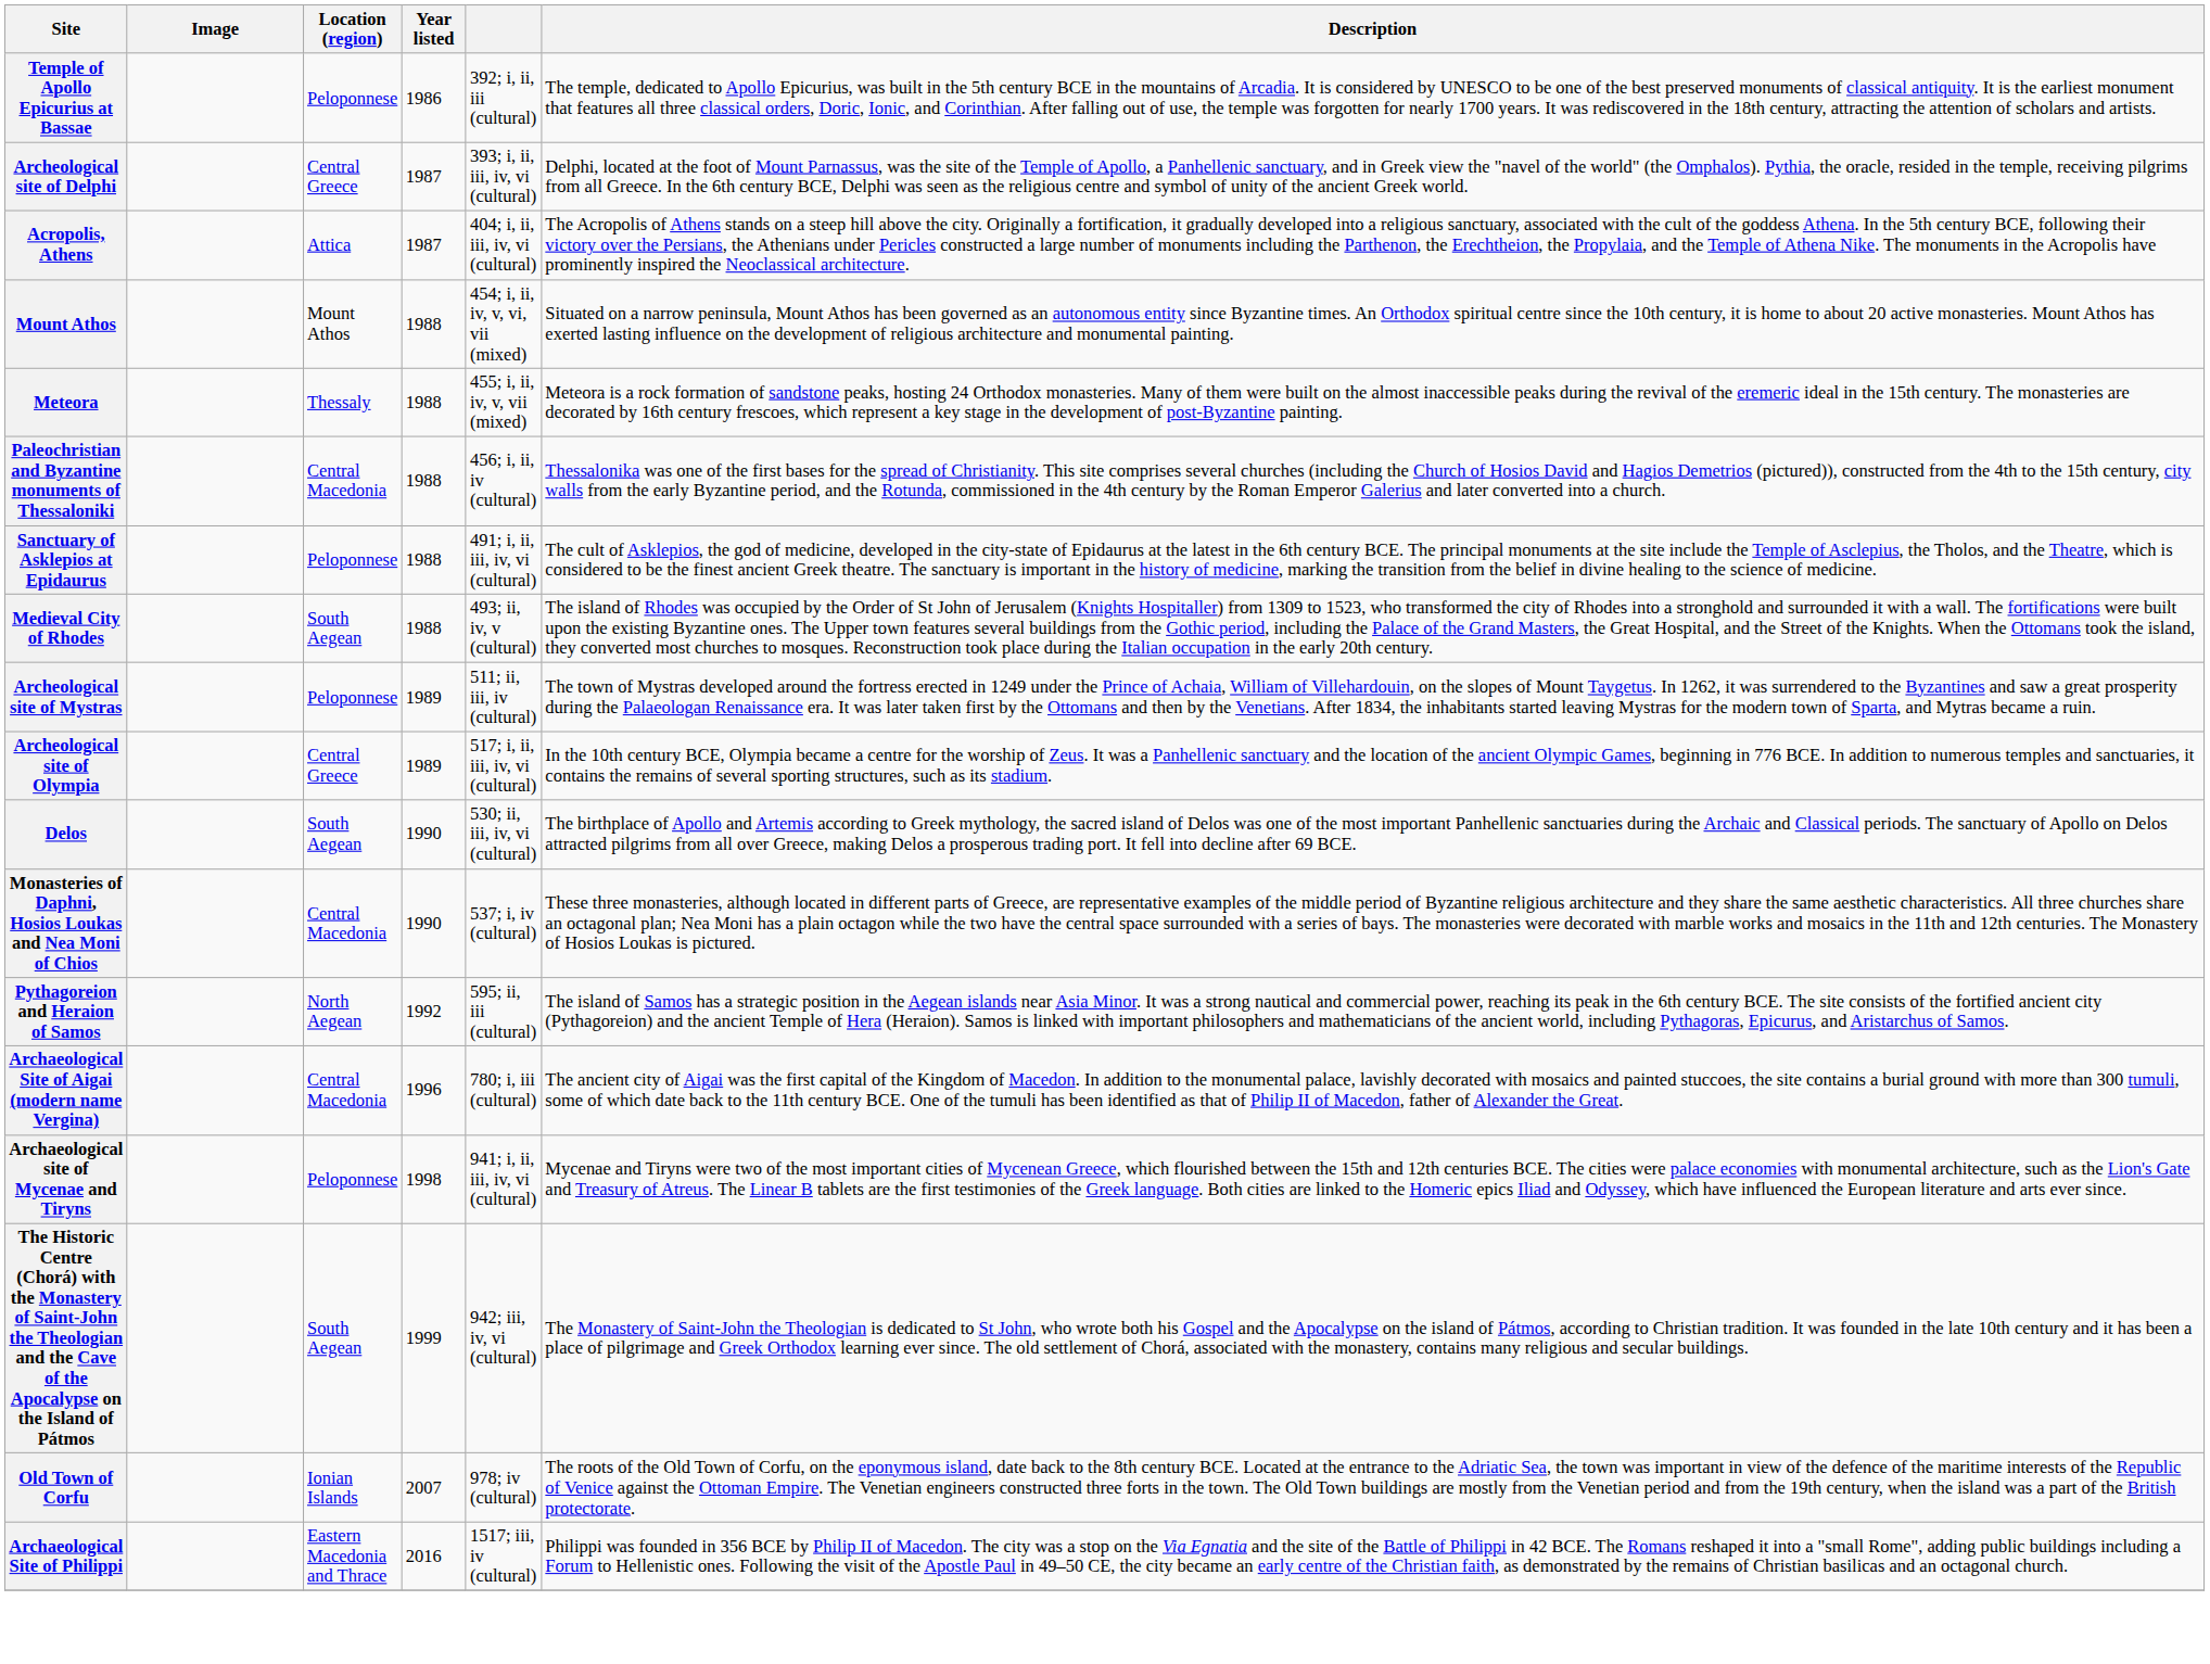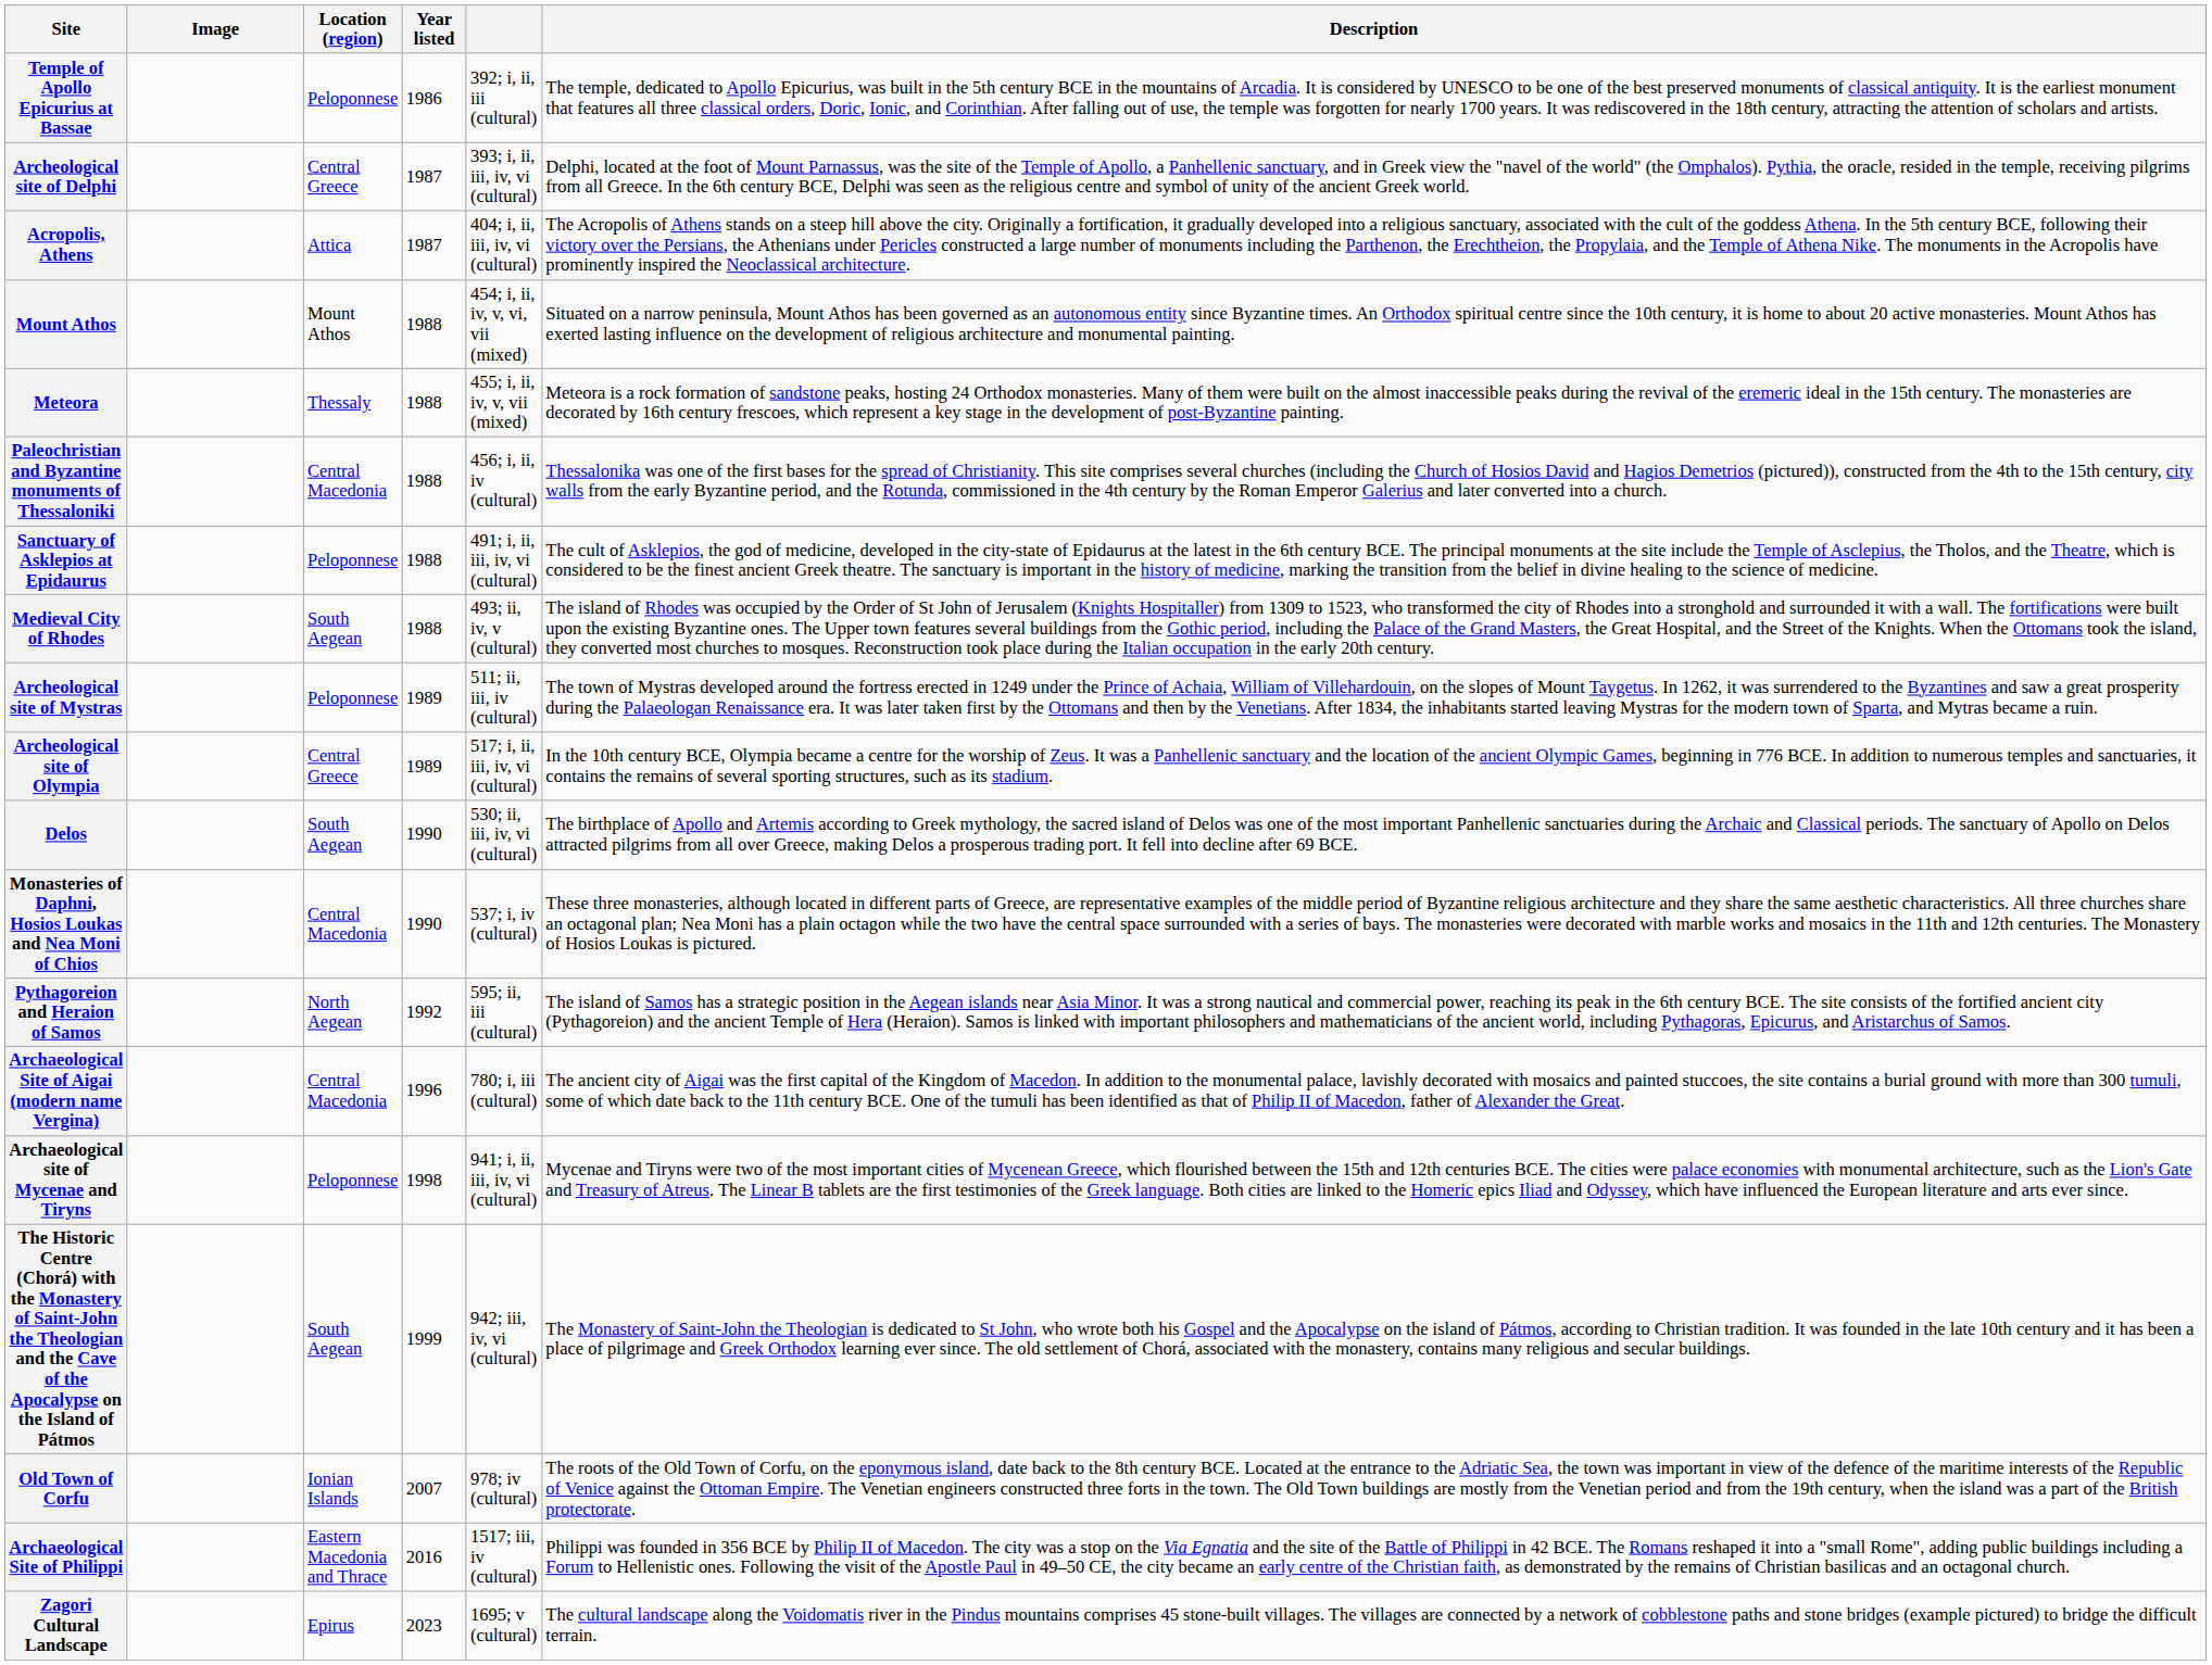 <table class="wikitable sortable plainrowheaders">
 <tr>
 <th style="width:100px;" scope="col">Site</th>
 <th class="unsortable" style="width:150px;" scope="col">Image</th>
 <th style="width:80px;" scope="col">Location (<a href='#'>region</a>)</th>
 <th style="width:50px;" scope="col">Year listed</th>
 <th style="width:60px;" scope="col"></th>
 <th scope="col" class="unsortable">Description</th>
 </tr>
 <tr>
 <th scope="row"><a href='#'>Temple of Apollo Epicurius at Bassae</a></th>
 <td></td>
 <td><a href='#'>Peloponnese</a></td>
 <td>1986</td>
 <td>392; i, ii, iii (cultural)</td>
 <td>The temple, dedicated to <a href='#'>Apollo</a> Epicurius, was built in the 5th century BCE in the mountains of <a href='#'>Arcadia</a>. It is considered by UNESCO to be one of the best preserved monuments of <a href='#'>classical antiquity</a>. It is the earliest monument that features all three <a href='#'>classical orders</a>, <a href='#'>Doric</a>, <a href='#'>Ionic</a>, and <a href='#'>Corinthian</a>. After falling out of use, the temple was forgotten for nearly 1700 years. It was rediscovered in the 18th century, attracting the attention of scholars and artists.</td>
 </tr>
 <tr>
 <th scope="row"><a href='#'>Archeological site of Delphi</a></th>
 <td></td>
 <td><a href='#'>Central Greece</a></td>
 <td>1987</td>
 <td>393; i, ii, iii, iv, vi (cultural)</td>
 <td>Delphi, located at the foot of <a href='#'>Mount Parnassus</a>, was the site of the <a href='#'>Temple of Apollo</a>, a <a href='#'>Panhellenic sanctuary</a>, and in Greek view the "navel of the world" (the <a href='#'>Omphalos</a>). <a href='#'>Pythia</a>, the oracle, resided in the temple, receiving pilgrims from all Greece. In the 6th century BCE, Delphi was seen as the religious centre and symbol of unity of the ancient Greek world.</td>
 </tr>
 <tr>
 <th scope="row"><a href='#'>Acropolis, Athens</a></th>
 <td></td>
 <td><a href='#'>Attica</a></td>
 <td>1987</td>
 <td>404; i, ii, iii, iv, vi (cultural)</td>
 <td>The Acropolis of <a href='#'>Athens</a> stands on a steep hill above the city. Originally a fortification, it gradually developed into a religious sanctuary, associated with the cult of the goddess <a href='#'>Athena</a>. In the 5th century BCE, following their <a href='#'>victory over the Persians</a>, the Athenians under <a href='#'>Pericles</a> constructed a large number of monuments including the <a href='#'>Parthenon</a>, the <a href='#'>Erechtheion</a>, the <a href='#'>Propylaia</a>, and the <a href='#'>Temple of Athena Nike</a>. The monuments in the Acropolis have prominently inspired the <a href='#'>Neoclassical architecture</a>.</td>
 </tr>
 <tr>
 <th scope="row"><a href='#'>Mount Athos</a></th>
 <td></td>
 <td>Mount Athos</td>
 <td>1988</td>
 <td>454; i, ii, iv, v, vi, vii (mixed)</td>
 <td>Situated on a narrow peninsula, Mount Athos has been governed as an <a href='#'>autonomous entity</a> since Byzantine times. An <a href='#'>Orthodox</a> spiritual centre since the 10th century, it is home to about 20 active monasteries. Mount Athos has exerted lasting influence on the development of religious architecture and monumental painting.</td>
 </tr>
 <tr>
 <th scope="row"><a href='#'>Meteora</a></th>
 <td></td>
 <td><a href='#'>Thessaly</a></td>
 <td>1988</td>
 <td>455; i, ii, iv, v, vii (mixed)</td>
 <td>Meteora is a rock formation of <a href='#'>sandstone</a> peaks, hosting 24 Orthodox monasteries. Many of them were built on the almost inaccessible peaks during the revival of the <a href='#'>eremeric</a> ideal in the 15th century. The monasteries are decorated by 16th century frescoes, which represent a key stage in the development of <a href='#'>post-Byzantine</a> painting.</td>
 </tr>
 <tr>
 <th scope="row"><a href='#'>Paleochristian and Byzantine monuments of Thessaloniki</a></th>
 <td></td>
 <td><a href='#'>Central Macedonia</a></td>
 <td>1988</td>
 <td>456; i, ii, iv (cultural)</td>
 <td><a href='#'>Thessalonika</a> was one of the first bases for the <a href='#'>spread of Christianity</a>. This site comprises several churches (including the <a href='#'>Church of Hosios David</a> and <a href='#'>Hagios Demetrios</a> (pictured)), constructed from the 4th to the 15th century, <a href='#'>city walls</a> from the early Byzantine period, and the <a href='#'>Rotunda</a>, commissioned in the 4th century by the Roman Emperor <a href='#'>Galerius</a> and later converted into a church.</td>
 </tr>
 <tr>
 <th scope="row"><a href='#'>Sanctuary of Asklepios at Epidaurus</a></th>
 <td></td>
 <td><a href='#'>Peloponnese</a></td>
 <td>1988</td>
 <td>491; i, ii, iii, iv, vi (cultural)</td>
 <td>The cult of <a href='#'>Asklepios</a>, the god of medicine, developed in the city-state of Epidaurus at the latest in the 6th century BCE. The principal monuments at the site include the <a href='#'>Temple of Asclepius</a>, the Tholos, and the <a href='#'>Theatre</a>, which is considered to be the finest ancient Greek theatre. The sanctuary is important in the <a href='#'>history of medicine</a>, marking the transition from the belief in divine healing to the science of medicine.</td>
 </tr>
 <tr>
 <th scope="row"><a href='#'>Medieval City of Rhodes</a></th>
 <td></td>
 <td><a href='#'>South Aegean</a></td>
 <td>1988</td>
 <td>493; ii, iv, v (cultural)</td>
 <td>The island of <a href='#'>Rhodes</a> was occupied by the Order of St John of Jerusalem (<a href='#'>Knights Hospitaller</a>) from 1309 to 1523, who transformed the city of Rhodes into a stronghold and surrounded it with a  wall. The <a href='#'>fortifications</a> were built upon the existing Byzantine ones. The Upper town features several buildings from the <a href='#'>Gothic period</a>, including the <a href='#'>Palace of the Grand Masters</a>, the Great Hospital, and the Street of the Knights. When the <a href='#'>Ottomans</a> took the island, they converted most churches to mosques. Reconstruction took place during the <a href='#'>Italian occupation</a> in the early 20th century.</td>
 </tr>
 <tr>
 <th scope="row"><a href='#'>Archeological site of Mystras</a></th>
 <td></td>
 <td><a href='#'>Peloponnese</a></td>
 <td>1989</td>
 <td>511; ii, iii, iv (cultural)</td>
 <td>The town of Mystras developed around the fortress erected in 1249 under the <a href='#'>Prince of Achaia</a>, <a href='#'>William of Villehardouin</a>, on the slopes of Mount <a href='#'>Taygetus</a>. In 1262, it was surrendered to the <a href='#'>Byzantines</a> and saw a great prosperity during the <a href='#'>Palaeologan Renaissance</a> era. It was later taken first by the <a href='#'>Ottomans</a> and then by the <a href='#'>Venetians</a>. After 1834, the inhabitants started leaving Mystras for the modern town of <a href='#'>Sparta</a>, and Mytras became a ruin.</td>
 </tr>
 <tr>
 <th scope="row"><a href='#'>Archeological site of Olympia</a></th>
 <td></td>
 <td><a href='#'>Central Greece</a></td>
 <td>1989</td>
 <td>517; i, ii, iii, iv, vi (cultural)</td>
 <td>In the 10th century BCE, Olympia became a centre for the worship of <a href='#'>Zeus</a>. It was a <a href='#'>Panhellenic sanctuary</a> and the location of the <a href='#'>ancient Olympic Games</a>, beginning in 776 BCE.  In addition to numerous temples and sanctuaries, it contains the remains of several sporting structures, such as its <a href='#'>stadium</a>.</td>
 </tr>
 <tr>
 <th scope="row"><a href='#'>Delos</a></th>
 <td></td>
 <td><a href='#'>South Aegean</a></td>
 <td>1990</td>
 <td>530; ii, iii, iv, vi (cultural)</td>
 <td>The birthplace of <a href='#'>Apollo</a> and <a href='#'>Artemis</a> according to Greek mythology, the sacred island of Delos was one of the most important Panhellenic sanctuaries during the <a href='#'>Archaic</a> and <a href='#'>Classical</a> periods.  The sanctuary of Apollo on Delos attracted pilgrims from all over Greece, making Delos a prosperous trading port. It fell into decline after 69 BCE.</td>
 </tr>
 <tr>
 <th scope="row">Monasteries of <a href='#'>Daphni</a>, <a href='#'>Hosios Loukas</a> and <a href='#'>Nea Moni of Chios</a></th>
 <td></td>
 <td><a href='#'>Central Macedonia</a></td>
 <td>1990</td>
 <td>537; i, iv (cultural)</td>
 <td>These three monasteries, although located in different parts of Greece, are representative examples of the middle period of Byzantine religious architecture and they share the same aesthetic characteristics. All three churches share an octagonal plan; Nea Moni has a plain octagon while the two have the central space surrounded with a series of bays. The monasteries were decorated with marble works and mosaics in the 11th and 12th centuries. The Monastery of Hosios Loukas is pictured.</td>
 </tr>
 <tr>
 <th scope="row"><a href='#'>Pythagoreion</a> and <a href='#'>Heraion of Samos</a></th>
 <td></td>
 <td><a href='#'>North Aegean</a></td>
 <td>1992</td>
 <td>595; ii, iii (cultural)</td>
 <td>The island of <a href='#'>Samos</a> has a strategic position in the <a href='#'>Aegean islands</a> near <a href='#'>Asia Minor</a>. It was a strong nautical and commercial power, reaching its peak in the 6th century BCE. The site consists of the fortified ancient city (Pythagoreion) and the ancient Temple of <a href='#'>Hera</a> (Heraion). Samos is linked with important philosophers and mathematicians of the ancient world, including <a href='#'>Pythagoras</a>, <a href='#'>Epicurus</a>, and <a href='#'>Aristarchus of Samos</a>.</td>
 </tr>
 <tr>
 <th scope="row"><a href='#'>Archaeological Site of Aigai (modern name Vergina)</a></th>
 <td></td>
 <td><a href='#'>Central Macedonia</a></td>
 <td>1996</td>
 <td>780; i, iii (cultural)</td>
 <td>The ancient city of <a href='#'>Aigai</a> was the first capital of the Kingdom of <a href='#'>Macedon</a>.  In addition to the monumental palace, lavishly decorated with mosaics and painted stuccoes, the site contains a burial ground with more than 300 <a href='#'>tumuli</a>, some of which date back to the 11th century BCE. One of the tumuli has been identified as that of <a href='#'>Philip II of Macedon</a>, father of <a href='#'>Alexander the Great</a>.</td>
 </tr>
 <tr>
 <th scope="row">Archaeological site of <a href='#'>Mycenae</a> and <a href='#'>Tiryns</a></th>
 <td></td>
 <td><a href='#'>Peloponnese</a></td>
 <td>1998</td>
 <td>941; i, ii, iii, iv, vi (cultural)</td>
 <td>Mycenae and Tiryns were two of the most important cities of <a href='#'>Mycenean Greece</a>, which flourished between the 15th and 12th centuries BCE. The cities were <a href='#'>palace economies</a> with monumental architecture, such as the <a href='#'>Lion's Gate</a> and <a href='#'>Treasury of Atreus</a>. The <a href='#'>Linear B</a> tablets are the first testimonies of the <a href='#'>Greek language</a>. Both cities are linked to the <a href='#'>Homeric</a> epics <a href='#'>Iliad</a> and <a href='#'>Odyssey</a>, which have influenced the European literature and arts ever since.</td>
 </tr>
 <tr>
 <th scope="row">The Historic Centre (Chorá) with the <a href='#'>Monastery of Saint-John the Theologian</a> and the <a href='#'>Cave of the Apocalypse</a> on the Island of Pátmos</th>
 <td></td>
 <td><a href='#'>South Aegean</a></td>
 <td>1999</td>
 <td>942; iii, iv, vi (cultural)</td>
 <td>The <a href='#'>Monastery of Saint-John the Theologian</a> is dedicated to <a href='#'>St John</a>, who wrote both his <a href='#'>Gospel</a> and the <a href='#'>Apocalypse</a> on the island of <a href='#'>Pátmos</a>, according to Christian tradition. It was founded in the late 10th century and it has been a place of pilgrimage and <a href='#'>Greek Orthodox</a> learning ever since. The old settlement of Chorá, associated with the monastery, contains many religious and secular buildings.</td>
 </tr>
 <tr>
 <th scope="row"><a href='#'>Old Town of Corfu</a></th>
 <td></td>
 <td><a href='#'>Ionian Islands</a></td>
 <td>2007</td>
 <td>978; iv (cultural)</td>
 <td>The roots of the Old Town of Corfu, on the <a href='#'>eponymous island</a>, date back to the 8th century BCE. Located at the entrance to the <a href='#'>Adriatic Sea</a>, the town was important in view of the defence of the maritime interests of the <a href='#'>Republic of Venice</a> against the <a href='#'>Ottoman Empire</a>. The Venetian engineers constructed three forts in the town. The Old Town buildings are mostly from the Venetian period and from the 19th century, when the island was a part of the <a href='#'>British protectorate</a>.</td>
 </tr>
 <tr>
 <th scope="row"><a href='#'>Archaeological Site of Philippi</a></th>
 <td></td>
 <td><a href='#'>Eastern Macedonia and Thrace</a></td>
 <td>2016</td>
 <td>1517; iii, iv (cultural)</td>
 <td>Philippi was founded in 356 BCE by <a href='#'>Philip II of Macedon</a>. The city was a stop on the <em><a href='#'>Via Egnatia</a></em> and the site of the <a href='#'>Battle of Philippi</a> in 42 BCE. The <a href='#'>Romans</a> reshaped it into a "small Rome", adding public buildings including a <a href='#'>Forum</a> to Hellenistic ones. Following the visit of the <a href='#'>Apostle Paul</a> in 49–50 CE, the city became an <a href='#'>early centre of the Christian faith</a>, as demonstrated by the remains of Christian basilicas and an octagonal church.</td>
 </tr>
 <tr>
+<th scope="row"><a href='#'>Zagori</a> Cultural Landscape</th>
+<td></td>
+<td><a href='#'>Epirus</a></td>
+<td>2023</td>
+<td>1695; v (cultural)</td>
+<td>The <a href='#'>cultural landscape</a> along the <a href='#'>Voidomatis</a> river in the <a href='#'>Pindus</a> mountains comprises 45 stone-built villages. The villages are connected by a network of <a href='#'>cobblestone</a> paths and stone bridges (example pictured) to bridge the difficult terrain.</td>
+</tr>
+<tr>
 </tr>
 </table>
